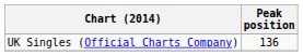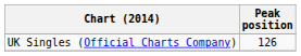 <table class="wikitable sortable">
 <tr>
 <th>Chart (2014)</th>
 <th>Peak<br>position</th>
 </tr>
 <tr>
 </tr>
 <tr>
 <td>UK Singles (<a href='#'>Official Charts Company</a>)</td>
-<td style="text-align:center;">136</td>
+<td style="text-align:center;">126</td>
 </tr>
 <tr>
 </tr>
 </table>
